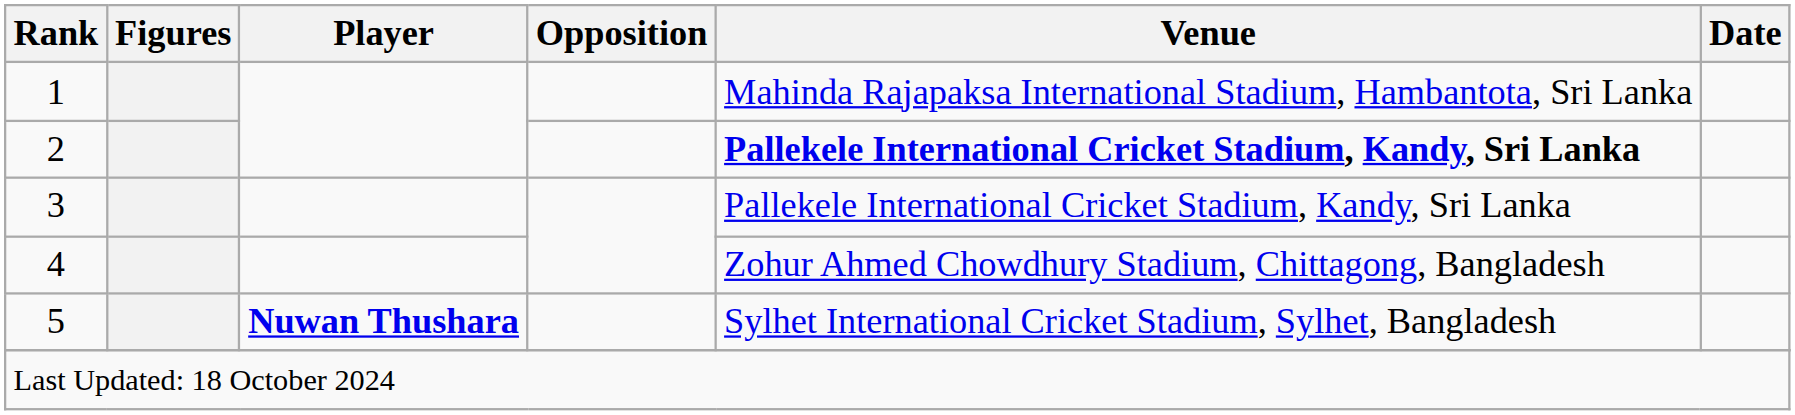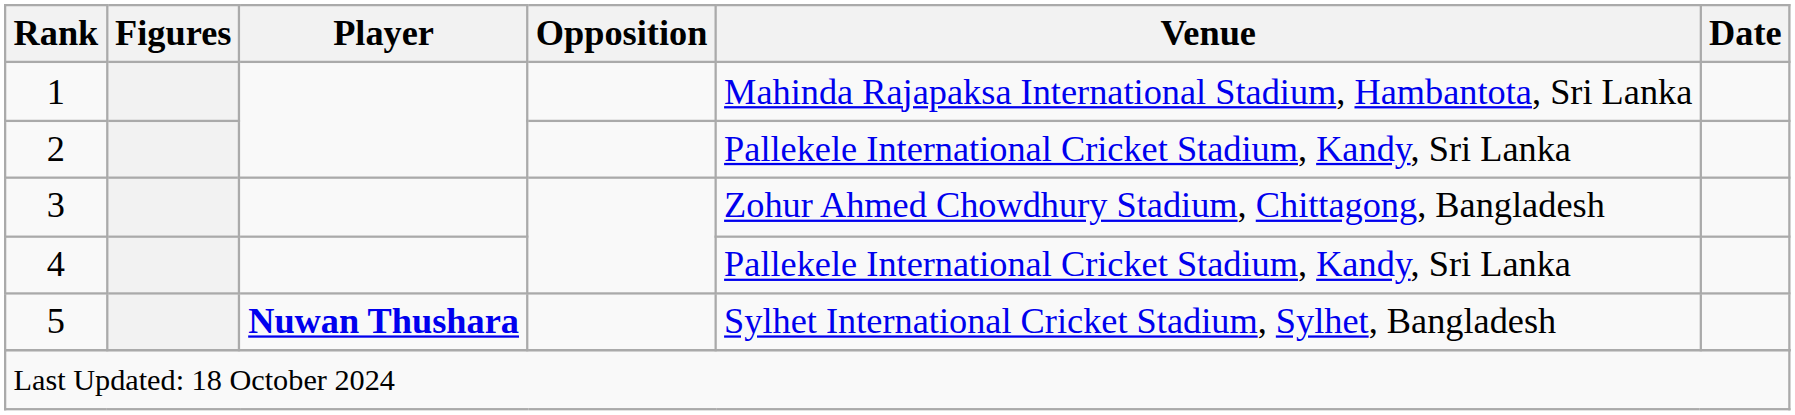 <table class="wikitable plainrowheaders sortable">
 <tr>
 <th scope=col>Rank</th>
 <th scope=col>Figures</th>
 <th scope=col>Player</th>
 <th scope=col>Opposition</th>
 <th scope=col>Venue</th>
 <th scope=col>Date</th>
 </tr>
 <tr>
 <td align=center>1</td>
 <th scope=row style=text-align:center;></th>
 <td rowspan=2></td>
 <td></td>
 <td><a href='#'>Mahinda Rajapaksa International Stadium</a>, <a href='#'>Hambantota</a>, Sri Lanka</td>
 <td> </td>
 </tr>
 <tr>
 <td align=center>2</td>
 <th scope=row style=text-align:center;></th>
 <td></td>
-<td><strong><a href='#'>Pallekele International Cricket Stadium</a>, <a href='#'>Kandy</a>, Sri Lanka</strong></td>
+<td><a href='#'>Pallekele International Cricket Stadium</a>, <a href='#'>Kandy</a>, Sri Lanka</td>
 <td></td>
 </tr>
 <tr>
 <td align=center>3</td>
 <th scope=row style=text-align:center;></th>
 <td></td>
 <td rowspan=2></td>
-<td><a href='#'>Pallekele International Cricket Stadium</a>, <a href='#'>Kandy</a>, Sri Lanka</td>
+<td><a href='#'>Zohur Ahmed Chowdhury Stadium</a>, <a href='#'>Chittagong</a>, Bangladesh</td>
 <td> </td>
 </tr>
 <tr>
 <td align=center>4</td>
 <th scope=row style=text-align:center;></th>
 <td></td>
-<td><a href='#'>Zohur Ahmed Chowdhury Stadium</a>, <a href='#'>Chittagong</a>, Bangladesh</td>
+<td><a href='#'>Pallekele International Cricket Stadium</a>, <a href='#'>Kandy</a>, Sri Lanka</td>
 <td></td>
 </tr>
 <tr>
 <td align=center>5</td>
 <th scope=row style=text-align:center;></th>
 <td><strong><a href='#'>Nuwan Thushara</a></strong></td>
 <td></td>
 <td><a href='#'>Sylhet International Cricket Stadium</a>, <a href='#'>Sylhet</a>, Bangladesh</td>
 <td></td>
 </tr>
 <tr>
 </tr>
 <tr class=sortbottom>
 <td colspan=6><small>Last Updated: 18 October 2024</small></td>
 </tr>
 </table>
